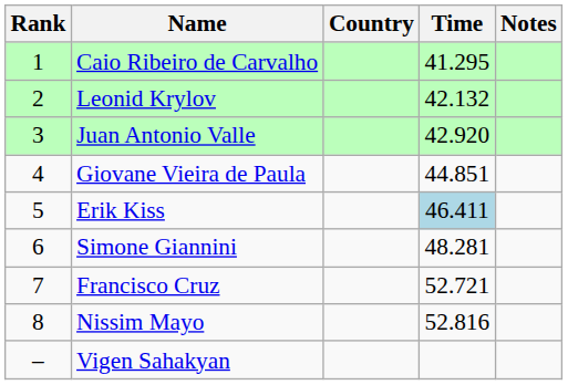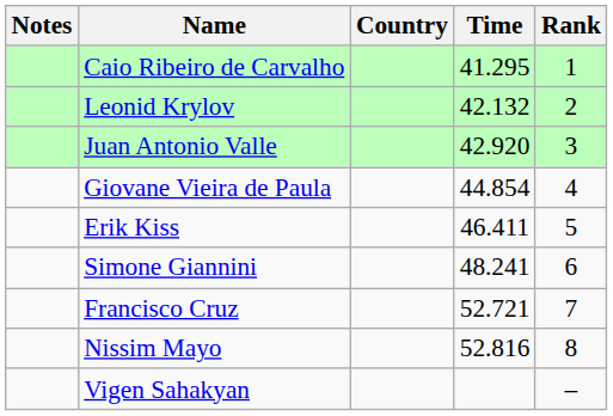 <table class="wikitable" style="text-align:center">
 <tr>
-<th>Rank</th>
+<th>Notes</th>
 <th>Name</th>
 <th>Country</th>
 <th>Time</th>
-<th>Notes</th>
+<th>Rank</th>
 </tr>
 <tr bgcolor=bbffbb>
-<td>1</td>
+<td></td>
 <td align="left"><a href='#'>Caio Ribeiro de Carvalho</a></td>
 <td align="left"></td>
 <td>41.295</td>
-<td></td>
+<td>1</td>
 </tr>
 <tr bgcolor=bbffbb>
-<td>2</td>
+<td></td>
 <td align="left"><a href='#'>Leonid Krylov</a></td>
 <td align="left"></td>
 <td>42.132</td>
-<td></td>
+<td>2</td>
 </tr>
 <tr bgcolor=bbffbb>
-<td>3</td>
+<td></td>
 <td align="left"><a href='#'>Juan Antonio Valle</a></td>
 <td align="left"></td>
 <td>42.920</td>
-<td></td>
+<td>3</td>
 </tr>
 <tr>
-<td>4</td>
+<td></td>
 <td align="left"><a href='#'>Giovane Vieira de Paula</a></td>
 <td align="left"></td>
-<td>44.851</td>
-<td></td>
+<td>44.854</td>
+<td>4</td>
 </tr>
 <tr>
-<td>5</td>
+<td></td>
 <td align="left"><a href='#'>Erik Kiss</a></td>
 <td align="left"></td>
-<td style="background: lightblue;">46.411</td>
-<td></td>
+<td>46.411</td>
+<td>5</td>
 </tr>
 <tr>
-<td>6</td>
+<td></td>
 <td align="left"><a href='#'>Simone Giannini</a></td>
 <td align="left"></td>
-<td>48.281</td>
-<td></td>
+<td>48.241</td>
+<td>6</td>
 </tr>
 <tr>
-<td>7</td>
+<td></td>
 <td align="left"><a href='#'>Francisco Cruz</a></td>
 <td align="left"></td>
 <td>52.721</td>
-<td></td>
+<td>7</td>
 </tr>
 <tr>
-<td>8</td>
+<td></td>
 <td align="left"><a href='#'>Nissim Mayo</a></td>
 <td align="left"></td>
 <td>52.816</td>
-<td></td>
+<td>8</td>
 </tr>
 <tr>
-<td>–</td>
+<td></td>
 <td align="left"><a href='#'>Vigen Sahakyan</a></td>
 <td align="left"></td>
 <td></td>
-<td></td>
+<td>–</td>
 </tr>
 </table>
